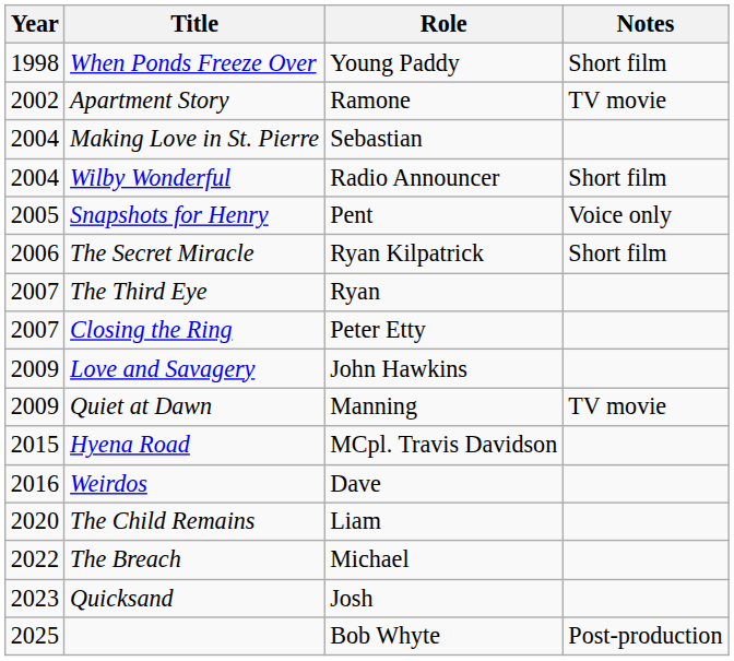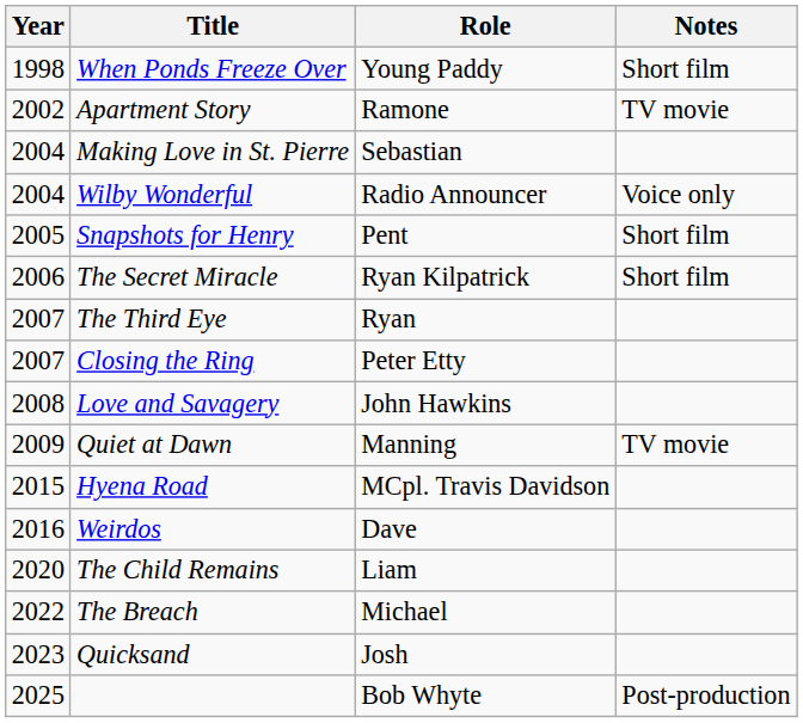 <table class="wikitable sortable">
 <tr>
 <th>Year</th>
 <th>Title</th>
 <th>Role</th>
 <th class="unsortable">Notes</th>
 </tr>
 <tr>
 <td>1998</td>
 <td><em><a href='#'>When Ponds Freeze Over</a></em></td>
 <td>Young Paddy</td>
 <td>Short film</td>
 </tr>
 <tr>
 <td>2002</td>
 <td><em>Apartment Story</em></td>
 <td>Ramone</td>
 <td>TV movie</td>
 </tr>
 <tr>
 <td>2004</td>
 <td><em>Making Love in St. Pierre</em></td>
 <td>Sebastian</td>
 <td></td>
 </tr>
 <tr>
 <td>2004</td>
 <td><em><a href='#'>Wilby Wonderful</a></em></td>
 <td>Radio Announcer</td>
-<td>Short film</td>
+<td>Voice only</td>
 </tr>
 <tr>
 <td>2005</td>
 <td><em><a href='#'>Snapshots for Henry</a></em></td>
 <td>Pent</td>
-<td>Voice only</td>
+<td>Short film</td>
 </tr>
 <tr>
 <td>2006</td>
 <td data-sort-value="Secret Miracle, The"><em>The Secret Miracle</em></td>
 <td>Ryan Kilpatrick</td>
 <td>Short film</td>
 </tr>
 <tr>
 <td>2007</td>
 <td data-sort-value="Third Eye, The"><em>The Third Eye</em></td>
 <td>Ryan</td>
 <td></td>
 </tr>
 <tr>
 <td>2007</td>
 <td><em><a href='#'>Closing the Ring</a></em></td>
 <td>Peter Etty</td>
 <td></td>
 </tr>
 <tr>
-<td>2009</td>
+<td>2008</td>
 <td><em><a href='#'>Love and Savagery</a></em></td>
 <td>John Hawkins</td>
 <td></td>
 </tr>
 <tr>
 <td>2009</td>
 <td><em>Quiet at Dawn</em></td>
 <td>Manning</td>
 <td>TV movie</td>
 </tr>
 <tr>
 <td>2015</td>
 <td><em><a href='#'>Hyena Road</a></em></td>
 <td>MCpl. Travis Davidson</td>
 <td></td>
 </tr>
 <tr>
 <td>2016</td>
 <td><em><a href='#'>Weirdos</a></em></td>
 <td>Dave</td>
 <td></td>
 </tr>
 <tr>
 <td>2020</td>
 <td data-sort-value="Child Remains, The"><em>The Child Remains</em></td>
 <td>Liam</td>
 <td></td>
 </tr>
 <tr>
 <td>2022</td>
 <td data-sort-value="Breach, The"><em>The Breach</em></td>
 <td>Michael</td>
 <td></td>
 </tr>
 <tr>
 <td>2023</td>
 <td><em>Quicksand</em></td>
 <td>Josh</td>
 <td></td>
 </tr>
 <tr>
 <td>2025</td>
 <td></td>
 <td>Bob Whyte</td>
 <td>Post-production</td>
 </tr>
 </table>
